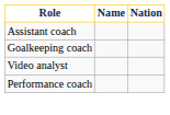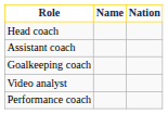 <table class="wikitable sortable">
 <tr>
 <th style="background:#FFFFFF; color:#15284B; border:1px solid #FFCE00;" scope="col">Role</th>
 <th style="background:#FFFFFF; color:#15284B; border:1px solid #FFCE00;" scope="col">Name</th>
 <th style="background:#FFFFFF; color:#15284B; border:1px solid #FFCE00;" scope="col">Nation</th>
+</tr>
+<tr>
+<td>Head coach</td>
+<td></td>
+<td></td>
 </tr>
 <tr>
 <td>Assistant coach</td>
 <td></td>
 <td></td>
 </tr>
 <tr>
 <td>Goalkeeping coach</td>
 <td></td>
 <td></td>
 </tr>
 <tr>
 <td>Video analyst</td>
 <td></td>
 <td></td>
 </tr>
 <tr>
 <td>Performance coach</td>
 <td></td>
 <td></td>
 </tr>
 </table>
